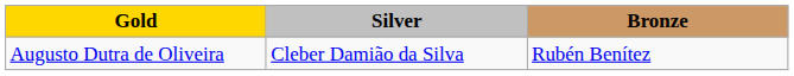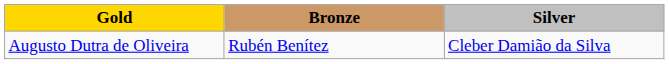 <table class="wikitable" style="text-align:left">
 <tr align="center">
 <td width=200 bgcolor=gold><strong>Gold</strong></td>
+<td width=200 bgcolor=CC9966><strong>Bronze</strong></td>
 <td width=200 bgcolor=silver><strong>Silver</strong></td>
-<td width=200 bgcolor=CC9966><strong>Bronze</strong></td>
 </tr>
 <tr>
 <td><a href='#'>Augusto Dutra de Oliveira</a><br><em></em></td>
+<td><a href='#'>Rubén Benítez</a><br><em></em></td>
 <td><a href='#'>Cleber Damião da Silva</a><br><em></em></td>
-<td><a href='#'>Rubén Benítez</a><br><em></em></td>
 </tr>
 </table>
